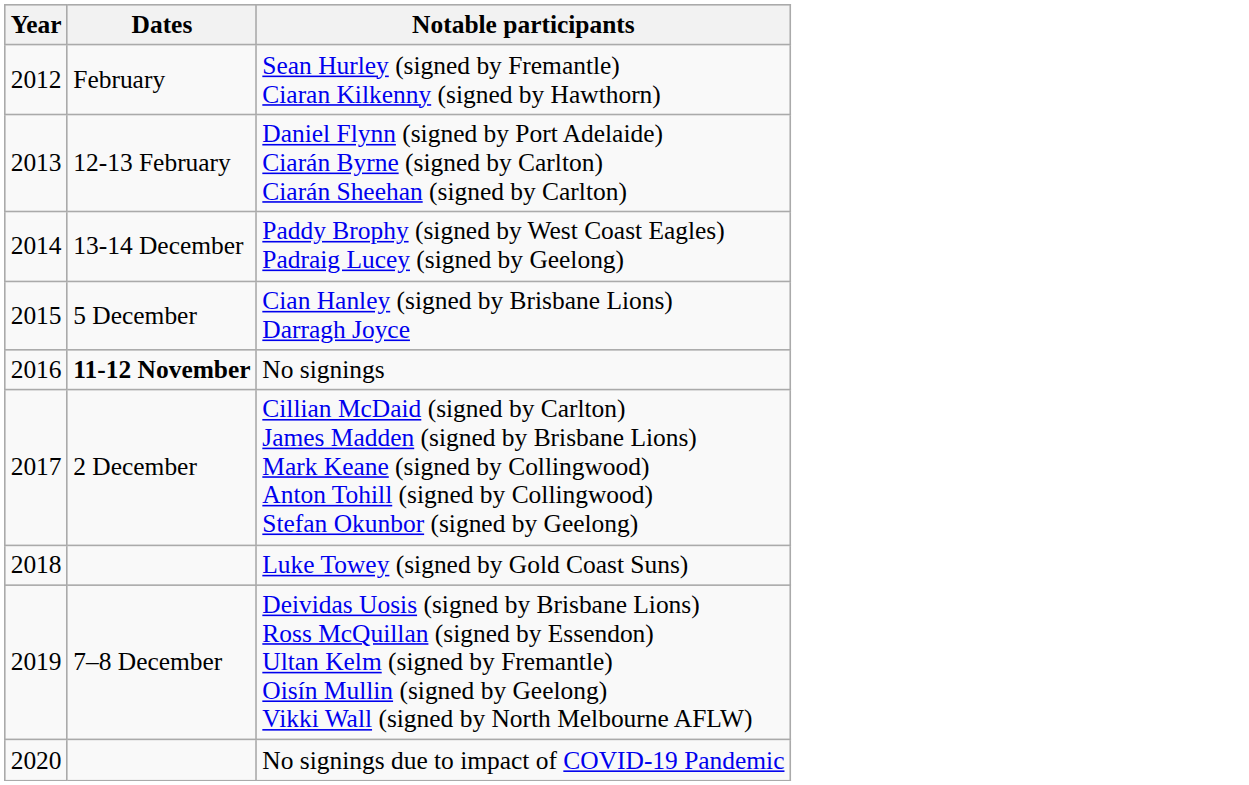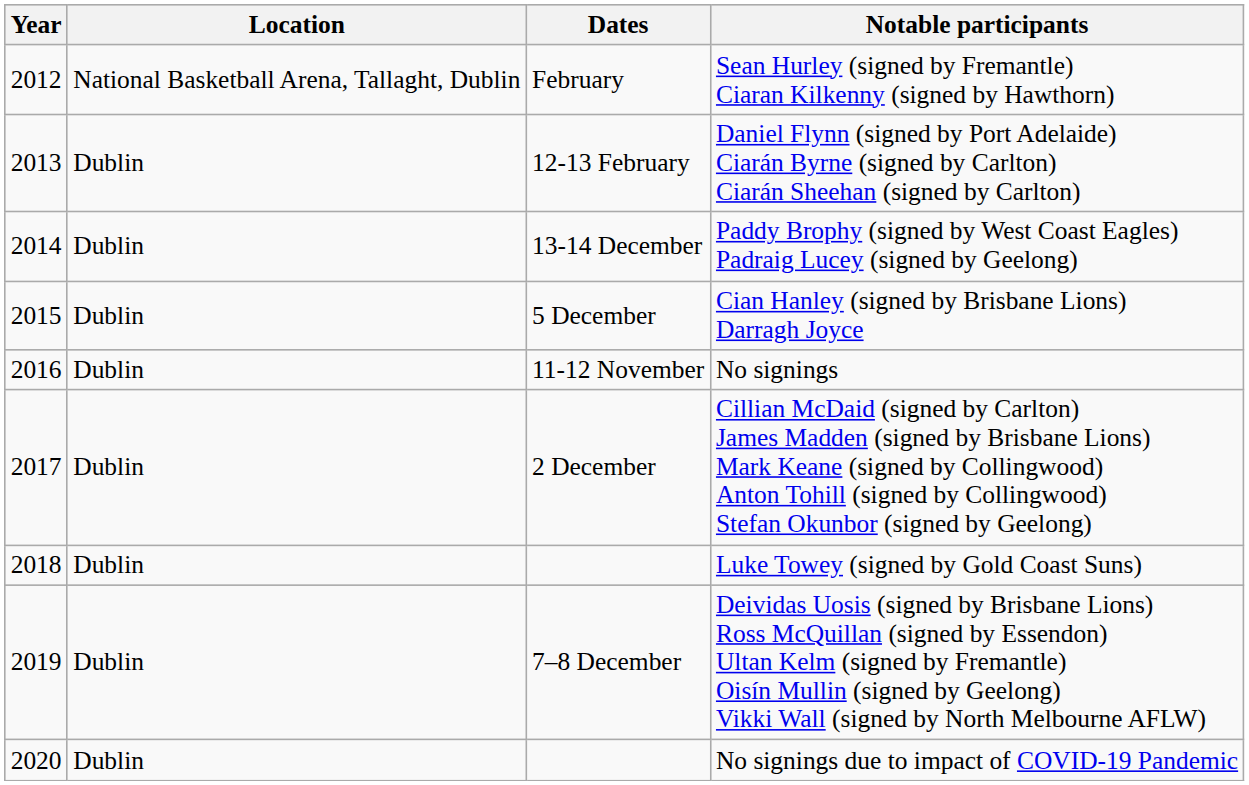 <table class="sortable wikitable">
 <tr>
 <th colspan="1">Year</th>
+<th colspan="1">Location</th>
 <th colspan="1">Dates</th>
 <th colspan="1">Notable participants</th>
 </tr>
 <tr>
 <td>2012</td>
+<td>National Basketball Arena, Tallaght, Dublin</td>
 <td>February</td>
 <td><a href='#'>Sean Hurley</a> (signed by Fremantle)<br><a href='#'>Ciaran Kilkenny</a> (signed by Hawthorn)</td>
 </tr>
 <tr>
 <td>2013</td>
+<td>Dublin</td>
 <td>12-13 February</td>
 <td><a href='#'>Daniel Flynn</a> (signed by Port Adelaide)<br><a href='#'>Ciarán Byrne</a> (signed by Carlton)<br><a href='#'>Ciarán Sheehan</a> (signed by Carlton)</td>
 </tr>
 <tr>
 <td>2014</td>
+<td>Dublin</td>
 <td>13-14 December</td>
 <td><a href='#'>Paddy Brophy</a> (signed by West Coast Eagles)<br><a href='#'>Padraig Lucey</a> (signed by Geelong)</td>
 </tr>
 <tr>
 <td>2015</td>
+<td>Dublin</td>
 <td>5 December</td>
 <td><a href='#'>Cian Hanley</a> (signed by Brisbane Lions)<br><a href='#'>Darragh Joyce</a></td>
 </tr>
 <tr>
 <td>2016</td>
-<td><strong>11-12 November</strong></td>
+<td>Dublin</td>
+<td>11-12 November</td>
 <td>No signings</td>
 </tr>
 <tr>
 <td>2017</td>
+<td>Dublin</td>
 <td>2 December</td>
 <td><a href='#'>Cillian McDaid</a> (signed by Carlton)<br><a href='#'>James Madden</a> (signed by Brisbane Lions)<br><a href='#'>Mark Keane</a> (signed by Collingwood)<br><a href='#'>Anton Tohill</a> (signed by Collingwood)<br><a href='#'>Stefan Okunbor</a> (signed by Geelong)</td>
 </tr>
 <tr>
 <td>2018</td>
+<td>Dublin</td>
 <td></td>
 <td><a href='#'>Luke Towey</a> (signed by Gold Coast Suns)</td>
 </tr>
 <tr>
 <td>2019</td>
+<td>Dublin</td>
 <td>7–8 December</td>
 <td><a href='#'>Deividas Uosis</a> (signed by Brisbane Lions)<br><a href='#'>Ross McQuillan</a> (signed by Essendon)<br><a href='#'>Ultan Kelm</a> (signed by Fremantle)<br><a href='#'>Oisín Mullin</a> (signed by Geelong)<br><a href='#'>Vikki Wall</a> (signed by North Melbourne AFLW)</td>
 </tr>
 <tr>
 <td>2020</td>
+<td>Dublin</td>
 <td></td>
 <td>No signings due to impact of <a href='#'>COVID-19 Pandemic</a></td>
 </tr>
 </table>
